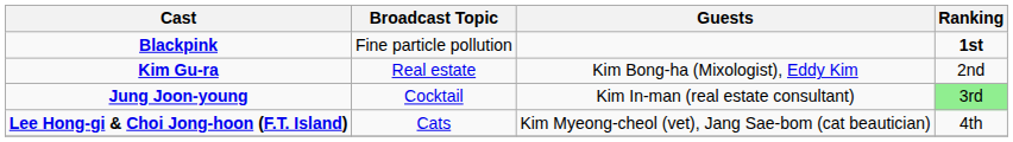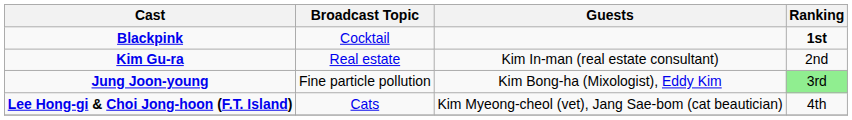 <table class="wikitable" style="font-size:90%;">
 <tr>
 <th>Cast</th>
 <th>Broadcast Topic</th>
 <th>Guests</th>
 <th>Ranking</th>
 </tr>
 <tr align="center">
 <td><strong><a href='#'>Blackpink</a></strong></td>
-<td>Fine particle pollution</td>
+<td><a href='#'>Cocktail</a></td>
 <td></td>
 <td><strong>1st</strong></td>
 </tr>
 <tr align="center">
 <td><strong><a href='#'>Kim Gu-ra</a></strong></td>
 <td><a href='#'>Real estate</a></td>
-<td>Kim Bong-ha (Mixologist), <a href='#'>Eddy Kim</a></td>
+<td>Kim In-man (real estate consultant)</td>
 <td>2nd</td>
 </tr>
 <tr align="center">
 <td><strong><a href='#'>Jung Joon-young</a></strong></td>
-<td><a href='#'>Cocktail</a></td>
-<td>Kim In-man (real estate consultant)</td>
+<td>Fine particle pollution</td>
+<td>Kim Bong-ha (Mixologist), <a href='#'>Eddy Kim</a></td>
 <td style="background: lightgreen;">3rd</td>
 </tr>
 <tr align="center">
 <td><strong><a href='#'>Lee Hong-gi</a> & <a href='#'>Choi Jong-hoon</a> (<a href='#'>F.T. Island</a>)</strong></td>
 <td><a href='#'>Cats</a></td>
 <td>Kim Myeong-cheol (vet), Jang Sae-bom (cat beautician)</td>
 <td>4th</td>
 </tr>
 <tr>
 </tr>
 </table>
